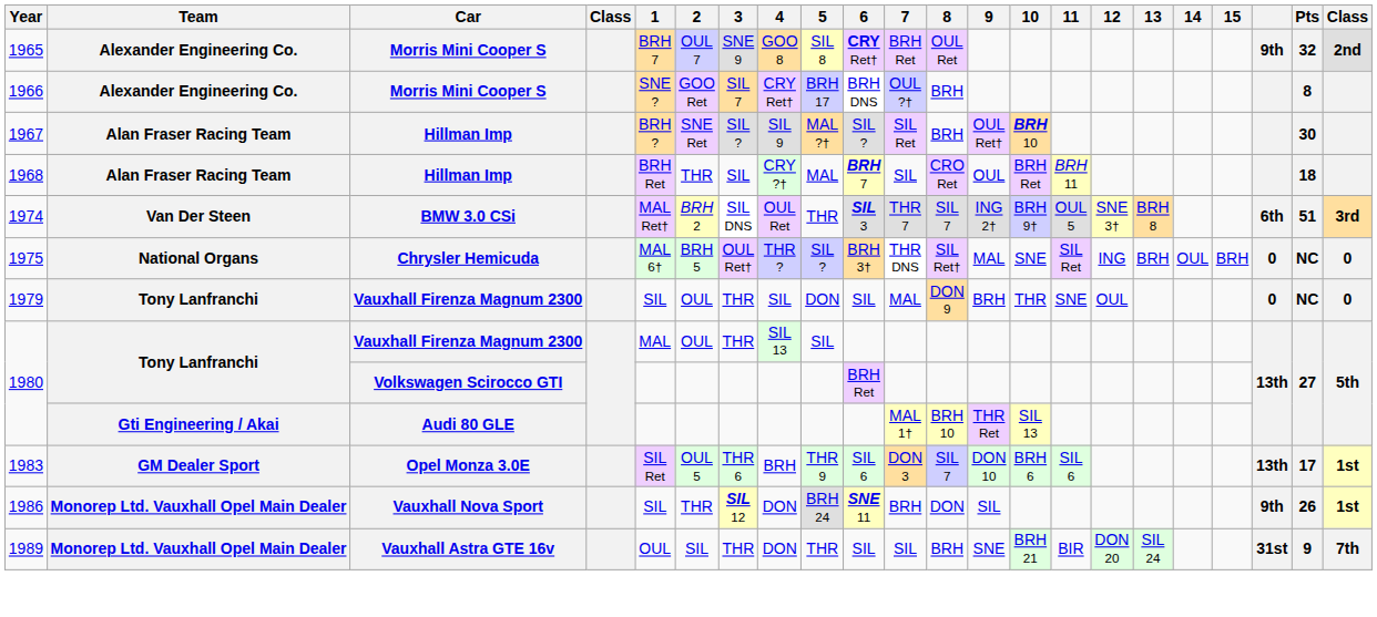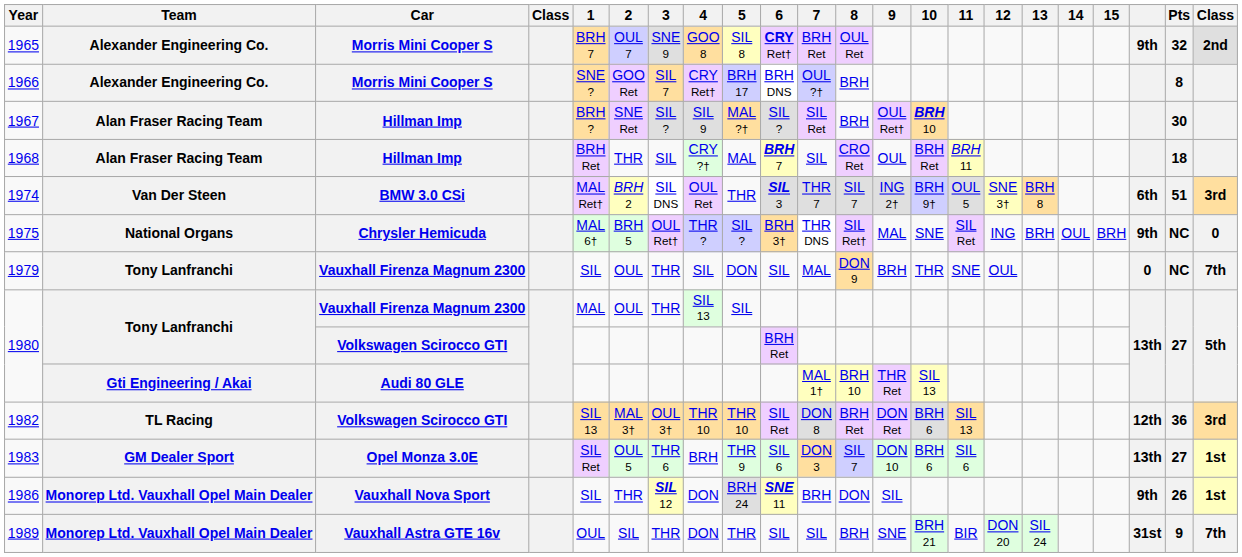 <table class="wikitable" style="text-align:center; font-size:85%">
 <tr>
 <th>Year</th>
 <th>Team</th>
 <th>Car</th>
 <th>Class</th>
 <th>1</th>
 <th>2</th>
 <th>3</th>
 <th>4</th>
 <th>5</th>
 <th>6</th>
 <th>7</th>
 <th>8</th>
 <th>9</th>
 <th>10</th>
 <th>11</th>
 <th>12</th>
 <th>13</th>
 <th>14</th>
 <th>15</th>
 <th></th>
 <th>Pts</th>
 <th>Class</th>
 </tr>
 <tr>
 <td><a href='#'>1965</a></td>
 <th>Alexander Engineering Co.</th>
 <th><a href='#'>Morris Mini Cooper S</a></th>
 <th><span></span></th>
 <td style="background:#FFDF9F;"><a href='#'>BRH</a><br><small>7</small></td>
 <td style="background:#CFCFFF;"><a href='#'>OUL</a><br><small>7</small></td>
 <td style="background:#DFDFDF;"><a href='#'>SNE</a><br><small>9</small></td>
 <td style="background:#FFDF9F;"><a href='#'>GOO</a><br><small>8</small></td>
 <td style="background:#FFFFBF;"><a href='#'>SIL</a><br><small>8</small></td>
 <td style="background:#EFCFFF;"><strong><a href='#'>CRY</a></strong><br><small>Ret†</small></td>
 <td style="background:#EFCFFF;"><a href='#'>BRH</a><br><small>Ret</small></td>
 <td style="background:#EFCFFF;"><a href='#'>OUL</a><br><small>Ret</small></td>
 <td></td>
 <td></td>
 <td></td>
 <td></td>
 <td></td>
 <td></td>
 <td></td>
 <th>9th</th>
 <th>32</th>
 <th style="background:#DFDFDF;">2nd</th>
 </tr>
 <tr>
 <td><a href='#'>1966</a></td>
 <th>Alexander Engineering Co.</th>
 <th><a href='#'>Morris Mini Cooper S</a></th>
 <th><span></span></th>
 <td style="background:#FFDF9F;"><a href='#'>SNE</a><br><small>?</small></td>
 <td style="background:#EFCFFF;"><a href='#'>GOO</a><br><small>Ret</small></td>
 <td style="background:#FFDF9F;"><a href='#'>SIL</a><br><small>7</small></td>
 <td style="background:#EFCFFF;"><a href='#'>CRY</a><br><small>Ret†</small></td>
 <td style="background:#CFCFFF;"><a href='#'>BRH</a><br><small>17</small></td>
 <td style="background:#FFFFFF;"><a href='#'>BRH</a><br><small>DNS</small></td>
 <td style="background:#CFCFFF;"><a href='#'>OUL</a><br><small>?†</small></td>
 <td><a href='#'>BRH</a></td>
 <td></td>
 <td></td>
 <td></td>
 <td></td>
 <td></td>
 <td></td>
 <td></td>
 <th></th>
 <th>8</th>
 <th></th>
 </tr>
 <tr>
 <td><a href='#'>1967</a></td>
 <th>Alan Fraser Racing Team</th>
 <th><a href='#'>Hillman Imp</a></th>
 <th><span></span></th>
 <td style="background:#FFDF9F;"><a href='#'>BRH</a><br><small>?</small></td>
 <td style="background:#EFCFFF;"><a href='#'>SNE</a><br><small>Ret</small></td>
 <td style="background:#DFDFDF;"><a href='#'>SIL</a><br><small>?</small></td>
 <td style="background:#DFDFDF;"><a href='#'>SIL</a><br><small>9</small></td>
 <td style="background:#FFDF9F;"><a href='#'>MAL</a><br><small>?†</small></td>
 <td style="background:#DFDFDF;"><a href='#'>SIL</a><br><small>?</small></td>
 <td style="background:#EFCFFF;"><a href='#'>SIL</a><br><small>Ret</small></td>
 <td><a href='#'>BRH</a></td>
 <td style="background:#EFCFFF;"><a href='#'>OUL</a><br><small>Ret†</small></td>
 <td style="background:#FFDF9F;"><strong><em><a href='#'>BRH</a></em></strong><br><small>10</small></td>
 <td></td>
 <td></td>
 <td></td>
 <td></td>
 <td></td>
 <th></th>
 <th>30</th>
 <th></th>
 </tr>
 <tr>
 <td><a href='#'>1968</a></td>
 <th>Alan Fraser Racing Team</th>
 <th><a href='#'>Hillman Imp</a></th>
 <th><span></span></th>
 <td style="background:#EFCFFF;"><a href='#'>BRH</a><br><small>Ret</small></td>
 <td><a href='#'>THR</a></td>
 <td><a href='#'>SIL</a></td>
 <td style="background:#DFFFDF;"><a href='#'>CRY</a><br><small>?†</small></td>
 <td><a href='#'>MAL</a></td>
 <td style="background:#FFFFBF;"><strong><em><a href='#'>BRH</a></em></strong><br><small>7</small></td>
 <td><a href='#'>SIL</a></td>
 <td style="background:#EFCFFF;"><a href='#'>CRO</a><br><small>Ret</small></td>
 <td><a href='#'>OUL</a></td>
 <td style="background:#EFCFFF;"><a href='#'>BRH</a><br><small>Ret</small></td>
 <td style="background:#FFFFBF;"><em><a href='#'>BRH</a></em><br><small>11</small></td>
 <td></td>
 <td></td>
 <td></td>
 <td></td>
 <th></th>
 <th>18</th>
 <th></th>
 </tr>
 <tr>
 <td><a href='#'>1974</a></td>
 <th>Van Der Steen</th>
 <th><a href='#'>BMW 3.0 CSi</a></th>
 <th><span></span></th>
 <td style="background:#EFCFFF;"><a href='#'>MAL</a><br><small>Ret†</small></td>
 <td style="background:#FFFFBF;"><em><a href='#'>BRH</a></em><br><small>2</small></td>
 <td style="background:#FFFFFF;"><a href='#'>SIL</a><br><small>DNS</small></td>
 <td style="background:#EFCFFF;"><a href='#'>OUL</a><br><small>Ret</small></td>
 <td><a href='#'>THR</a></td>
 <td style="background:#DFDFDF;"><strong><em><a href='#'>SIL</a></em></strong><br><small>3</small></td>
 <td style="background:#DFDFDF;"><a href='#'>THR</a><br><small>7</small></td>
 <td style="background:#DFDFDF;"><a href='#'>SIL</a><br><small>7</small></td>
 <td style="background:#DFDFDF;"><a href='#'>ING</a><br><small>2†</small></td>
 <td style="background:#CFCFFF;"><a href='#'>BRH</a><br><small>9†</small></td>
 <td style="background:#DFDFDF;"><a href='#'>OUL</a><br><small>5</small></td>
 <td style="background:#FFFFBF;"><a href='#'>SNE</a><br><small>3†</small></td>
 <td style="background:#FFDF9F;"><a href='#'>BRH</a><br><small>8</small></td>
 <td></td>
 <td></td>
 <th>6th</th>
 <th>51</th>
 <th style="background:#FFDF9F;">3rd</th>
 </tr>
 <tr>
 <td><a href='#'>1975</a></td>
 <th>National Organs</th>
 <th><a href='#'>Chrysler Hemicuda</a></th>
 <th><span></span></th>
 <td style="background:#DFFFDF;"><a href='#'>MAL</a><br><small>6†</small></td>
 <td style="background:#DFFFDF;"><a href='#'>BRH</a><br><small>5</small></td>
 <td style="background:#EFCFFF;"><a href='#'>OUL</a><br><small>Ret†</small></td>
 <td style="background:#CFCFFF;"><a href='#'>THR</a><br><small>?</small></td>
 <td style="background:#CFCFFF;"><a href='#'>SIL</a><br><small>?</small></td>
 <td style="background:#FFDF9F;"><a href='#'>BRH</a><br><small>3†</small></td>
 <td style="background:#FFFFFF;"><a href='#'>THR</a><br><small>DNS</small></td>
 <td style="background:#EFCFFF;"><a href='#'>SIL</a><br><small>Ret†</small></td>
 <td><a href='#'>MAL</a></td>
 <td><a href='#'>SNE</a></td>
 <td style="background:#EFCFFF;"><a href='#'>SIL</a><br><small>Ret</small></td>
 <td><a href='#'>ING</a></td>
 <td><a href='#'>BRH</a></td>
 <td><a href='#'>OUL</a></td>
 <td><a href='#'>BRH</a></td>
-<th>0</th>
+<th>9th</th>
 <th>NC</th>
 <th>0</th>
 </tr>
 <tr>
 <td><a href='#'>1979</a></td>
 <th>Tony Lanfranchi</th>
 <th><a href='#'>Vauxhall Firenza Magnum 2300</a></th>
 <th><span></span></th>
 <td><a href='#'>SIL</a></td>
 <td><a href='#'>OUL</a></td>
 <td><a href='#'>THR</a></td>
 <td><a href='#'>SIL</a></td>
 <td><a href='#'>DON</a></td>
 <td><a href='#'>SIL</a></td>
 <td><a href='#'>MAL</a></td>
 <td style="background:#FFDF9F;"><a href='#'>DON</a><br><small>9</small></td>
 <td><a href='#'>BRH</a></td>
 <td><a href='#'>THR</a></td>
 <td><a href='#'>SNE</a></td>
 <td><a href='#'>OUL</a></td>
 <td></td>
 <td></td>
 <td></td>
 <th>0</th>
 <th>NC</th>
-<th>0</th>
+<th>7th</th>
 </tr>
 <tr>
 <td rowspan=3><a href='#'>1980</a></td>
 <th rowspan=2>Tony Lanfranchi</th>
 <th><a href='#'>Vauxhall Firenza Magnum 2300</a></th>
 <th rowspan=3><span></span></th>
 <td><a href='#'>MAL</a></td>
 <td><a href='#'>OUL</a></td>
 <td><a href='#'>THR</a></td>
 <td style="background:#DFFFDF;"><a href='#'>SIL</a><br><small>13</small></td>
 <td><a href='#'>SIL</a></td>
 <td></td>
 <td></td>
 <td></td>
 <td></td>
 <td></td>
 <td></td>
 <td></td>
 <td></td>
 <td></td>
 <td></td>
 <th rowspan=3>13th</th>
 <th rowspan=3>27</th>
 <th rowspan=3>5th</th>
 </tr>
 <tr>
 <th><a href='#'>Volkswagen Scirocco GTI</a></th>
 <td></td>
 <td></td>
 <td></td>
 <td></td>
 <td></td>
 <td style="background:#EFCFFF;"><a href='#'>BRH</a><br><small>Ret</small></td>
 <td></td>
 <td></td>
 <td></td>
 <td></td>
 <td></td>
 <td></td>
 <td></td>
 <td></td>
 <td></td>
 </tr>
 <tr>
 <th><a href='#'>Gti Engineering / Akai</a></th>
 <th><a href='#'>Audi 80 GLE</a></th>
 <td></td>
 <td></td>
 <td></td>
 <td></td>
 <td></td>
 <td></td>
 <td style="background:#FFFFBF;"><a href='#'>MAL</a><br><small>1†</small></td>
 <td style="background:#FFFFBF;"><a href='#'>BRH</a><br><small>10</small></td>
 <td style="background:#EFCFFF;"><a href='#'>THR</a><br><small>Ret</small></td>
 <td style="background:#FFFFBF;"><a href='#'>SIL</a><br><small>13</small></td>
 <td></td>
 <td></td>
 <td></td>
 <td></td>
 <td></td>
 </tr>
 <tr>
+<td><a href='#'>1982</a></td>
+<th>TL Racing</th>
+<th><a href='#'>Volkswagen Scirocco GTI</a></th>
+<th><span></span></th>
+<td style="background:#FFDF9F;"><a href='#'>SIL</a><br><small>13</small></td>
+<td style="background:#FFDF9F;"><a href='#'>MAL</a><br><small>3†</small></td>
+<td style="background:#FFDF9F;"><a href='#'>OUL</a><br><small>3†</small></td>
+<td style="background:#FFDF9F;"><a href='#'>THR</a><br><small>10</small></td>
+<td style="background:#FFDF9F;"><a href='#'>THR</a><br><small>10</small></td>
+<td style="background:#EFCFFF;"><a href='#'>SIL</a><br><small>Ret</small></td>
+<td style="background:#DFDFDF;"><a href='#'>DON</a><br><small>8</small></td>
+<td style="background:#EFCFFF;"><a href='#'>BRH</a><br><small>Ret</small></td>
+<td style="background:#EFCFFF;"><a href='#'>DON</a><br><small>Ret</small></td>
+<td style="background:#DFDFDF;"><a href='#'>BRH</a><br><small>6</small></td>
+<td style="background:#FFDF9F;"><a href='#'>SIL</a><br><small>13</small></td>
+<td></td>
+<td></td>
+<td></td>
+<td></td>
+<th>12th</th>
+<th>36</th>
+<th style="background:#FFDF9F;">3rd</th>
+</tr>
+<tr>
 <td><a href='#'>1983</a></td>
 <th><a href='#'>GM Dealer Sport</a></th>
 <th><a href='#'>Opel Monza 3.0E</a></th>
 <th><span></span></th>
 <td style="background:#EFCFFF;"><a href='#'>SIL</a><br><small>Ret</small></td>
 <td style="background:#DFFFDF;"><a href='#'>OUL</a><br><small>5</small></td>
 <td style="background:#DFFFDF;"><a href='#'>THR</a><br><small>6</small></td>
 <td><a href='#'>BRH</a></td>
 <td style="background:#DFFFDF;"><a href='#'>THR</a><br><small>9</small></td>
 <td style="background:#DFFFDF;"><a href='#'>SIL</a><br><small>6</small></td>
 <td style="background:#FFDF9F;"><a href='#'>DON</a><br><small>3</small></td>
 <td style="background:#CFCFFF;"><a href='#'>SIL</a><br><small>7</small></td>
 <td style="background:#DFFFDF;"><a href='#'>DON</a><br><small>10</small></td>
 <td style="background:#DFFFDF;"><a href='#'>BRH</a><br><small>6</small></td>
 <td style="background:#DFFFDF;"><a href='#'>SIL</a><br><small>6</small></td>
 <td></td>
 <td></td>
 <td></td>
 <td></td>
 <th>13th</th>
-<th>17</th>
+<th>27</th>
 <th style="background:#FFFFBF;">1st</th>
 </tr>
 <tr>
 <td><a href='#'>1986</a></td>
 <th><a href='#'>Monorep Ltd. Vauxhall Opel Main Dealer</a></th>
 <th><a href='#'>Vauxhall Nova Sport</a></th>
 <th><span></span></th>
 <td><a href='#'>SIL</a></td>
 <td><a href='#'>THR</a></td>
 <td style="background:#FFFFBF;"><strong><em><a href='#'>SIL</a></em></strong><br><small>12</small></td>
 <td><a href='#'>DON</a></td>
 <td style="background:#DFDFDF;"><a href='#'>BRH</a><br><small>24</small></td>
 <td style="background:#FFFFBF;"><strong><em><a href='#'>SNE</a></em></strong><br><small>11</small></td>
 <td><a href='#'>BRH</a></td>
 <td><a href='#'>DON</a></td>
 <td><a href='#'>SIL</a></td>
 <td></td>
 <td></td>
 <td></td>
 <td></td>
 <td></td>
 <td></td>
 <th>9th</th>
 <th>26</th>
 <th style="background:#FFFFBF;">1st</th>
 </tr>
 <tr>
 <td><a href='#'>1989</a></td>
 <th><a href='#'>Monorep Ltd. Vauxhall Opel Main Dealer</a></th>
 <th><a href='#'>Vauxhall Astra GTE 16v</a></th>
 <th><span></span></th>
 <td><a href='#'>OUL</a></td>
 <td><a href='#'>SIL</a></td>
 <td><a href='#'>THR</a></td>
 <td><a href='#'>DON</a></td>
 <td><a href='#'>THR</a></td>
 <td><a href='#'>SIL</a></td>
 <td><a href='#'>SIL</a></td>
 <td><a href='#'>BRH</a></td>
 <td><a href='#'>SNE</a></td>
 <td style="background:#DFFFDF;"><a href='#'>BRH</a><br><small>21</small></td>
 <td><a href='#'>BIR</a></td>
 <td style="background:#DFFFDF;"><a href='#'>DON</a><br><small>20</small></td>
 <td style="background:#DFFFDF;"><a href='#'>SIL</a><br><small>24</small></td>
 <td></td>
 <td></td>
 <th>31st</th>
 <th>9</th>
 <th>7th</th>
 </tr>
 </table>
